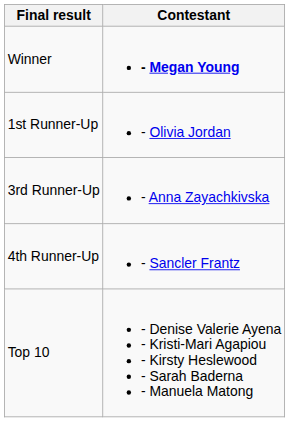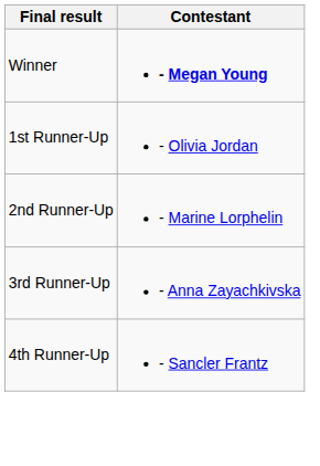 <table class="wikitable">
 <tr>
 <th>Final result</th>
 <th>Contestant</th>
 </tr>
 <tr>
 <td>Winner</td>
 <td><strong><br><ul><li> - <a href='#'>Megan Young</a></li></ul></strong></td>
 </tr>
 <tr>
 <td>1st Runner-Up</td>
 <td><br><ul><li> - <a href='#'>Olivia Jordan</a></li></ul></td>
 </tr>
 <tr>
+<td>2nd Runner-Up</td>
+<td><br><ul><li> - <a href='#'>Marine Lorphelin</a></li></ul></td>
+</tr>
+<tr>
 <td>3rd Runner-Up</td>
 <td><br><ul><li> - <a href='#'>Anna Zayachkivska</a></li></ul></td>
 </tr>
 <tr>
 <td>4th Runner-Up</td>
 <td><br><ul><li> - <a href='#'>Sancler Frantz</a></li></ul></td>
 </tr>
-<tr>
-<td>Top 10</td>
-<td><br><ul><li> - Denise Valerie Ayena</li><li> - Kristi-Mari Agapiou</li><li> - Kirsty Heslewood</li><li> - Sarah Baderna</li><li> - Manuela Matong</li></ul></td>
-</tr>
 </table>
